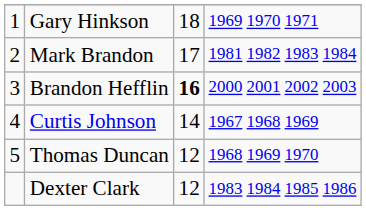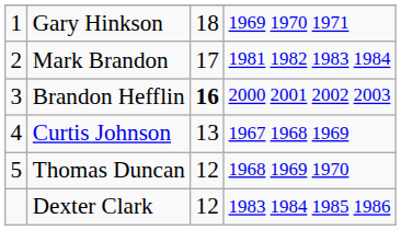 <table class="wikitable">
 <tr>
 </tr>
 <tr>
 <td>1</td>
 <td>Gary Hinkson</td>
 <td>18</td>
 <td style="font-size:80%;"><a href='#'>1969</a> <a href='#'>1970</a> <a href='#'>1971</a></td>
 </tr>
 <tr>
 <td>2</td>
 <td>Mark Brandon</td>
 <td>17</td>
 <td style="font-size:80%;"><a href='#'>1981</a> <a href='#'>1982</a> <a href='#'>1983</a> <a href='#'>1984</a></td>
 </tr>
 <tr>
 <td>3</td>
 <td>Brandon Hefflin</td>
 <td><strong>16</strong></td>
 <td style="font-size:80%;"><a href='#'>2000</a> <a href='#'>2001</a> <a href='#'>2002</a> <a href='#'>2003</a></td>
 </tr>
 <tr>
 <td>4</td>
 <td><a href='#'>Curtis Johnson</a></td>
-<td>14</td>
+<td>13</td>
 <td style="font-size:80%;"><a href='#'>1967</a> <a href='#'>1968</a> <a href='#'>1969</a></td>
 </tr>
 <tr>
 <td>5</td>
 <td>Thomas Duncan</td>
 <td>12</td>
 <td style="font-size:80%;"><a href='#'>1968</a> <a href='#'>1969</a> <a href='#'>1970</a></td>
 </tr>
 <tr>
 <td></td>
 <td>Dexter Clark</td>
 <td>12</td>
 <td style="font-size:80%;"><a href='#'>1983</a> <a href='#'>1984</a> <a href='#'>1985</a> <a href='#'>1986</a></td>
 </tr>
 </table>
